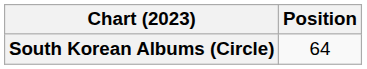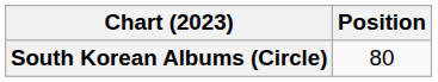 <table class="wikitable plainrowheaders" style="text-align:center">
 <tr>
 <th scope="col">Chart (2023)</th>
 <th scope="col">Position</th>
 </tr>
 <tr>
 <th scope="row">South Korean Albums (Circle)</th>
-<td>64</td>
+<td>80</td>
 </tr>
 </table>
